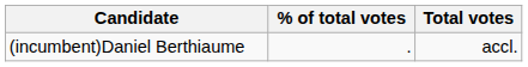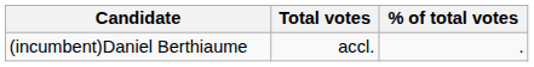 <table class="wikitable" width="475">
 <tr>
 <th align="left">Candidate</th>
+<th align="right">Total votes</th>
 <th align="right">% of total votes</th>
-<th align="right">Total votes</th>
 </tr>
 <tr>
 <td align="left">(incumbent)Daniel Berthiaume</td>
+<td align="right">accl.</td>
 <td align="right">.</td>
-<td align="right">accl.</td>
 </tr>
 </table>
